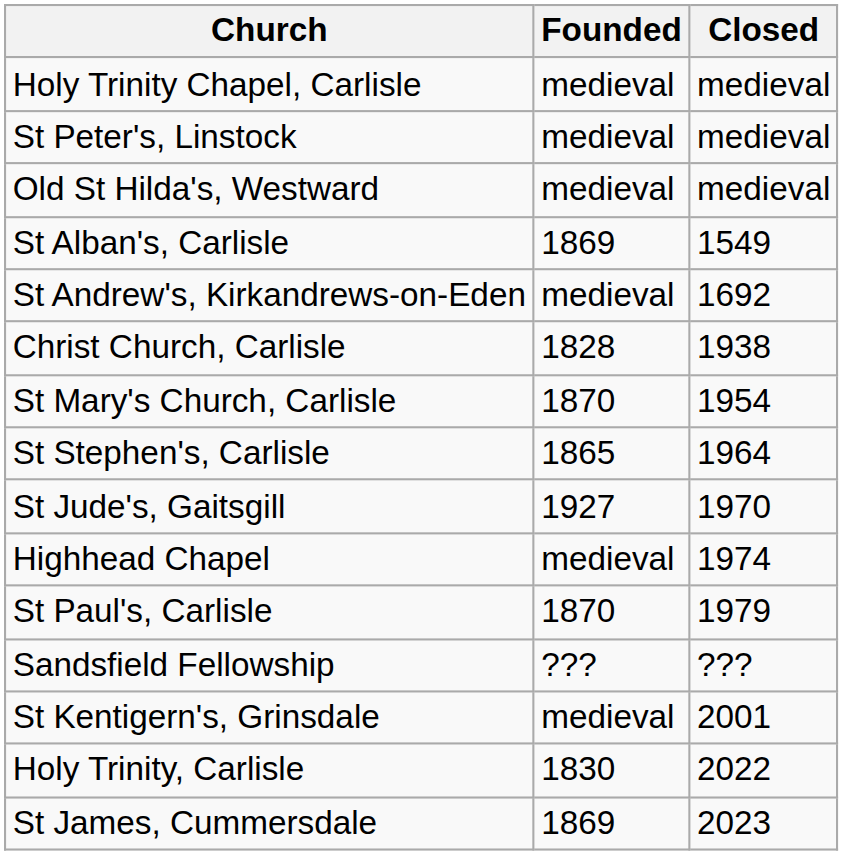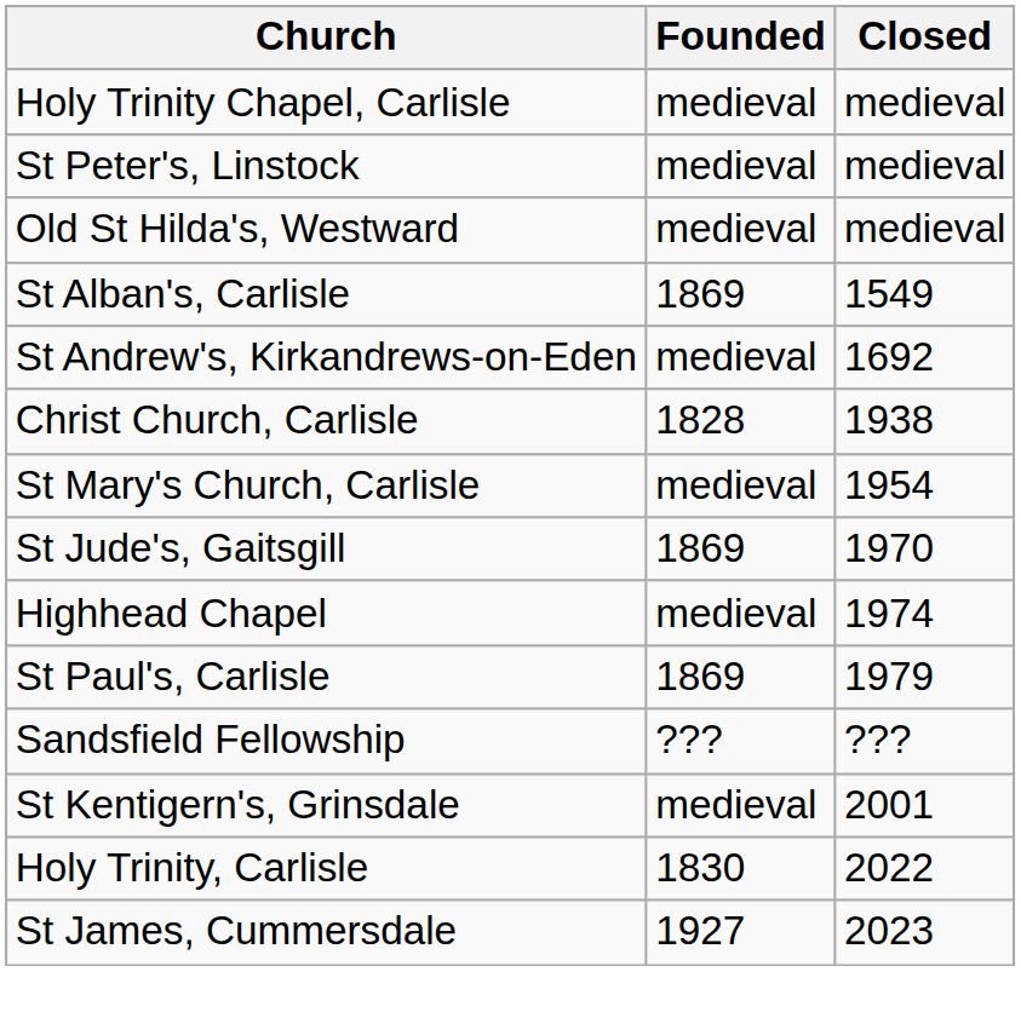 <table class="wikitable">
 <tr>
 <th>Church</th>
 <th>Founded</th>
 <th>Closed</th>
 </tr>
 <tr>
 <td>Holy Trinity Chapel, Carlisle</td>
 <td>medieval</td>
 <td>medieval</td>
 </tr>
 <tr>
 <td>St Peter's, Linstock</td>
 <td>medieval</td>
 <td>medieval</td>
 </tr>
 <tr>
 <td>Old St Hilda's, Westward</td>
 <td>medieval</td>
 <td>medieval</td>
 </tr>
 <tr>
 <td>St Alban's, Carlisle</td>
 <td>1869</td>
 <td>1549</td>
 </tr>
 <tr>
 <td>St Andrew's, Kirkandrews-on-Eden</td>
 <td>medieval</td>
 <td>1692</td>
 </tr>
 <tr>
 <td>Christ Church, Carlisle</td>
 <td>1828</td>
 <td>1938</td>
 </tr>
 <tr>
 <td>St Mary's Church, Carlisle</td>
-<td>1870</td>
+<td>medieval</td>
 <td>1954</td>
 </tr>
 <tr>
-<td>St Stephen's, Carlisle</td>
-<td>1865</td>
-<td>1964</td>
-</tr>
-<tr>
 <td>St Jude's, Gaitsgill</td>
-<td>1927</td>
+<td>1869</td>
 <td>1970</td>
 </tr>
 <tr>
 <td>Highhead Chapel</td>
 <td>medieval</td>
 <td>1974</td>
 </tr>
 <tr>
 <td>St Paul's, Carlisle</td>
-<td>1870</td>
+<td>1869</td>
 <td>1979</td>
 </tr>
 <tr>
 <td>Sandsfield Fellowship</td>
 <td>???</td>
 <td>???</td>
 </tr>
 <tr>
 <td>St Kentigern's, Grinsdale</td>
 <td>medieval</td>
 <td>2001</td>
 </tr>
 <tr>
 <td>Holy Trinity, Carlisle</td>
 <td>1830</td>
 <td>2022</td>
 </tr>
 <tr>
 <td>St James, Cummersdale</td>
-<td>1869</td>
+<td>1927</td>
 <td>2023</td>
 </tr>
 </table>
